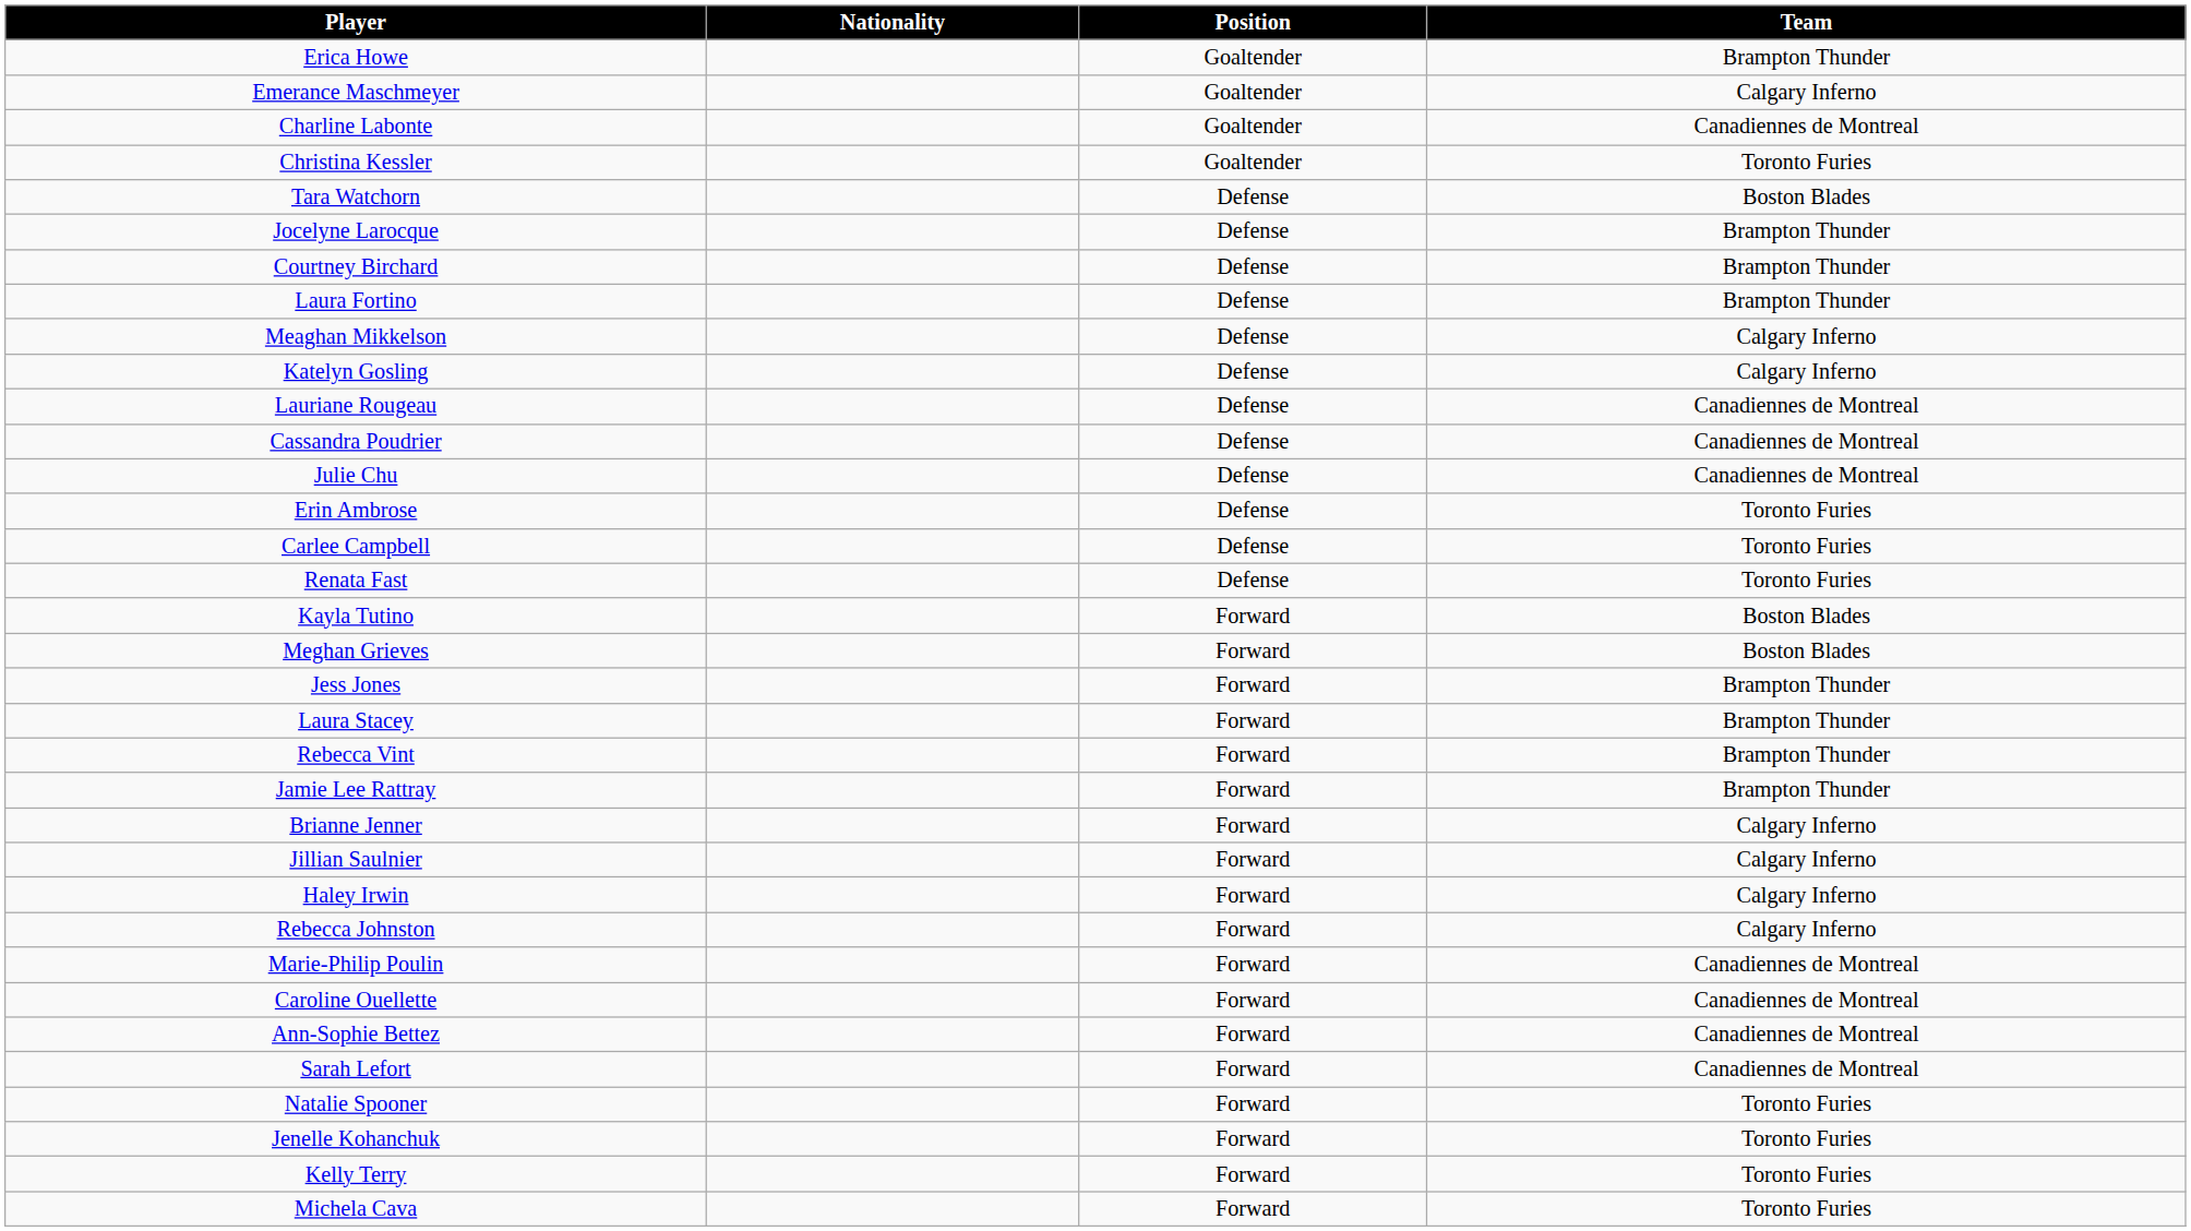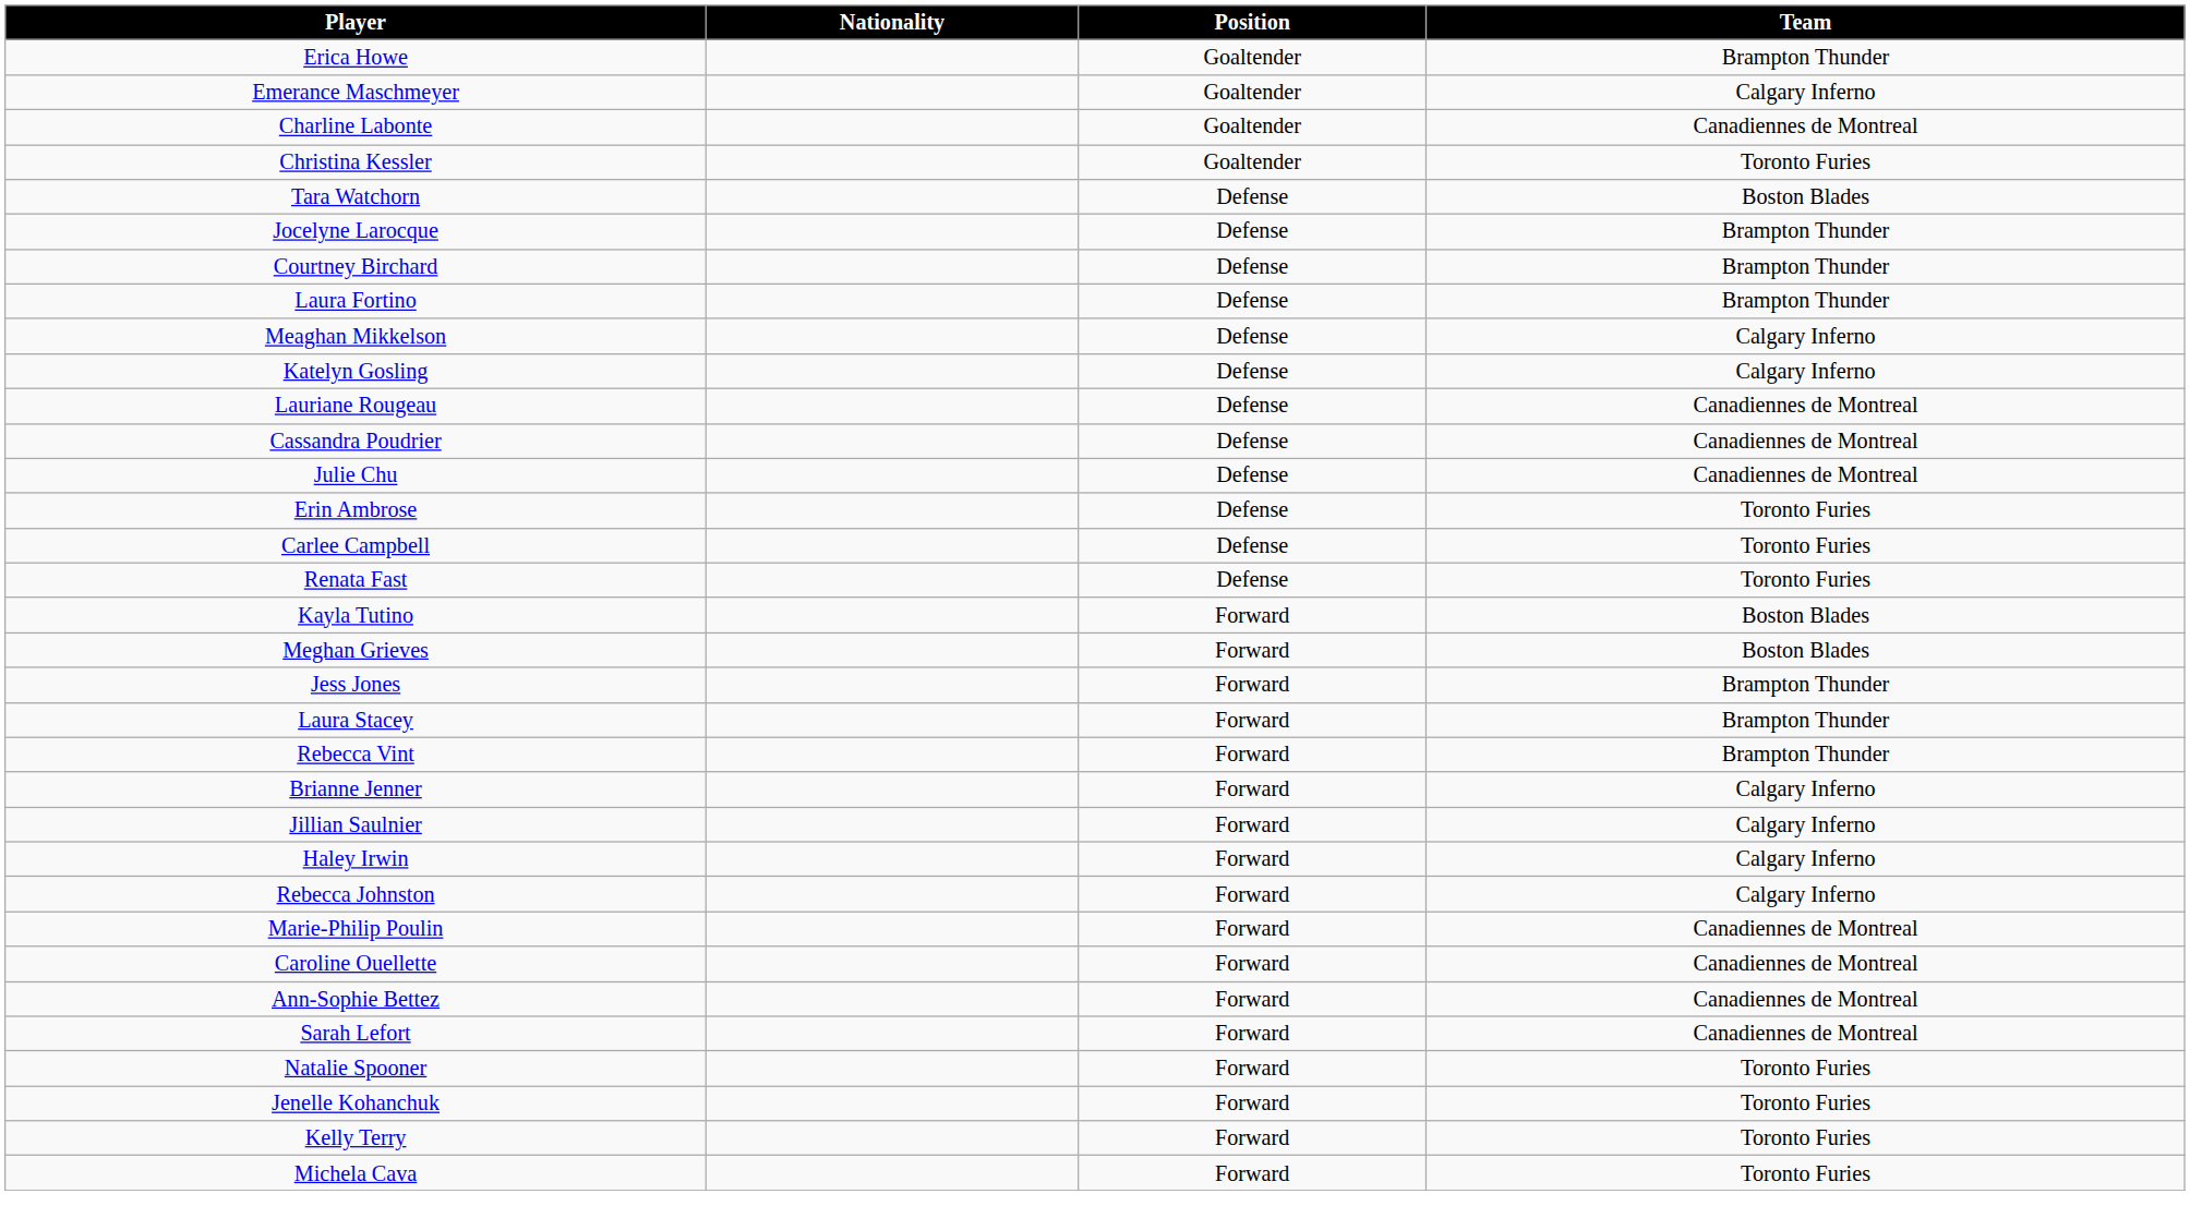 <table class="wikitable" width="80%">
 <tr align="center" style="background:black;color:white;">
 <td><strong>Player</strong></td>
 <td><strong>Nationality</strong></td>
 <td><strong>Position</strong></td>
 <td><strong>Team</strong></td>
 </tr>
 <tr align="center" bgcolor="">
 <td><a href='#'>Erica Howe</a></td>
 <td></td>
 <td>Goaltender</td>
 <td>Brampton Thunder</td>
 </tr>
 <tr align="center" bgcolor="">
 <td><a href='#'>Emerance Maschmeyer</a></td>
 <td></td>
 <td>Goaltender</td>
 <td>Calgary Inferno</td>
 </tr>
 <tr align="center" bgcolor="">
 <td><a href='#'>Charline Labonte</a></td>
 <td></td>
 <td>Goaltender</td>
 <td>Canadiennes de Montreal</td>
 </tr>
 <tr align="center" bgcolor="">
 <td><a href='#'>Christina Kessler</a></td>
 <td></td>
 <td>Goaltender</td>
 <td>Toronto Furies</td>
 </tr>
 <tr align="center" bgcolor="">
 <td><a href='#'>Tara Watchorn</a></td>
 <td></td>
 <td>Defense</td>
 <td>Boston Blades</td>
 </tr>
 <tr align="center" bgcolor="">
 <td><a href='#'>Jocelyne Larocque</a></td>
 <td></td>
 <td>Defense</td>
 <td>Brampton Thunder</td>
 </tr>
 <tr align="center" bgcolor="">
 <td><a href='#'>Courtney Birchard</a></td>
 <td></td>
 <td>Defense</td>
 <td>Brampton Thunder</td>
 </tr>
 <tr align="center" bgcolor="">
 <td><a href='#'>Laura Fortino</a></td>
 <td></td>
 <td>Defense</td>
 <td>Brampton Thunder</td>
 </tr>
 <tr align="center" bgcolor="">
 <td><a href='#'>Meaghan Mikkelson</a></td>
 <td></td>
 <td>Defense</td>
 <td>Calgary Inferno</td>
 </tr>
 <tr align="center" bgcolor="">
 <td><a href='#'>Katelyn Gosling</a></td>
 <td></td>
 <td>Defense</td>
 <td>Calgary Inferno</td>
 </tr>
 <tr align="center" bgcolor="">
 <td><a href='#'>Lauriane Rougeau</a></td>
 <td></td>
 <td>Defense</td>
 <td>Canadiennes de Montreal</td>
 </tr>
 <tr align="center" bgcolor="">
 <td><a href='#'>Cassandra Poudrier</a></td>
 <td></td>
 <td>Defense</td>
 <td>Canadiennes de Montreal</td>
 </tr>
 <tr align="center" bgcolor="">
 <td><a href='#'>Julie Chu</a></td>
 <td></td>
 <td>Defense</td>
 <td>Canadiennes de Montreal</td>
 </tr>
 <tr align="center" bgcolor="">
 <td><a href='#'>Erin Ambrose</a></td>
 <td></td>
 <td>Defense</td>
 <td>Toronto Furies</td>
 </tr>
 <tr align="center" bgcolor="">
 <td><a href='#'>Carlee Campbell</a></td>
 <td></td>
 <td>Defense</td>
 <td>Toronto Furies</td>
 </tr>
 <tr align="center" bgcolor="">
 <td><a href='#'>Renata Fast</a></td>
 <td></td>
 <td>Defense</td>
 <td>Toronto Furies</td>
 </tr>
 <tr align="center" bgcolor="">
 <td><a href='#'>Kayla Tutino</a></td>
 <td></td>
 <td>Forward</td>
 <td>Boston Blades</td>
 </tr>
 <tr align="center" bgcolor="">
 <td><a href='#'>Meghan Grieves</a></td>
 <td></td>
 <td>Forward</td>
 <td>Boston Blades</td>
 </tr>
 <tr align="center" bgcolor="">
 <td><a href='#'>Jess Jones</a></td>
 <td></td>
 <td>Forward</td>
 <td>Brampton Thunder</td>
 </tr>
 <tr align="center" bgcolor="">
 <td><a href='#'>Laura Stacey</a></td>
 <td></td>
 <td>Forward</td>
 <td>Brampton Thunder</td>
 </tr>
 <tr align="center" bgcolor="">
 <td><a href='#'>Rebecca Vint</a></td>
 <td></td>
 <td>Forward</td>
 <td>Brampton Thunder</td>
 </tr>
 <tr align="center" bgcolor="">
-<td><a href='#'>Jamie Lee Rattray</a></td>
-<td></td>
-<td>Forward</td>
-<td>Brampton Thunder</td>
-</tr>
-<tr align="center" bgcolor="">
 <td><a href='#'>Brianne Jenner</a></td>
 <td></td>
 <td>Forward</td>
 <td>Calgary Inferno</td>
 </tr>
 <tr align="center" bgcolor="">
 <td><a href='#'>Jillian Saulnier</a></td>
 <td></td>
 <td>Forward</td>
 <td>Calgary Inferno</td>
 </tr>
 <tr align="center" bgcolor="">
 <td><a href='#'>Haley Irwin</a></td>
 <td></td>
 <td>Forward</td>
 <td>Calgary Inferno</td>
 </tr>
 <tr align="center" bgcolor="">
 <td><a href='#'>Rebecca Johnston</a></td>
 <td></td>
 <td>Forward</td>
 <td>Calgary Inferno</td>
 </tr>
 <tr align="center" bgcolor="">
 <td><a href='#'>Marie-Philip Poulin</a></td>
 <td></td>
 <td>Forward</td>
 <td>Canadiennes de Montreal</td>
 </tr>
 <tr align="center" bgcolor="">
 <td><a href='#'>Caroline Ouellette</a></td>
 <td></td>
 <td>Forward</td>
 <td>Canadiennes de Montreal</td>
 </tr>
 <tr align="center" bgcolor="">
 <td><a href='#'>Ann-Sophie Bettez</a></td>
 <td></td>
 <td>Forward</td>
 <td>Canadiennes de Montreal</td>
 </tr>
 <tr align="center" bgcolor="">
 <td><a href='#'>Sarah Lefort</a></td>
 <td></td>
 <td>Forward</td>
 <td>Canadiennes de Montreal</td>
 </tr>
 <tr align="center" bgcolor="">
 <td><a href='#'>Natalie Spooner</a></td>
 <td></td>
 <td>Forward</td>
 <td>Toronto Furies</td>
 </tr>
 <tr align="center" bgcolor="">
 <td><a href='#'>Jenelle Kohanchuk</a></td>
 <td></td>
 <td>Forward</td>
 <td>Toronto Furies</td>
 </tr>
 <tr align="center" bgcolor="">
 <td><a href='#'>Kelly Terry</a></td>
 <td></td>
 <td>Forward</td>
 <td>Toronto Furies</td>
 </tr>
 <tr align="center" bgcolor="">
 <td><a href='#'>Michela Cava</a></td>
 <td></td>
 <td>Forward</td>
 <td>Toronto Furies</td>
 </tr>
 <tr align="center" bgcolor="">
 </tr>
 </table>
